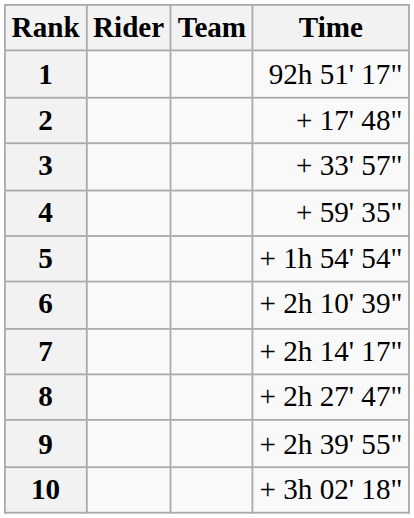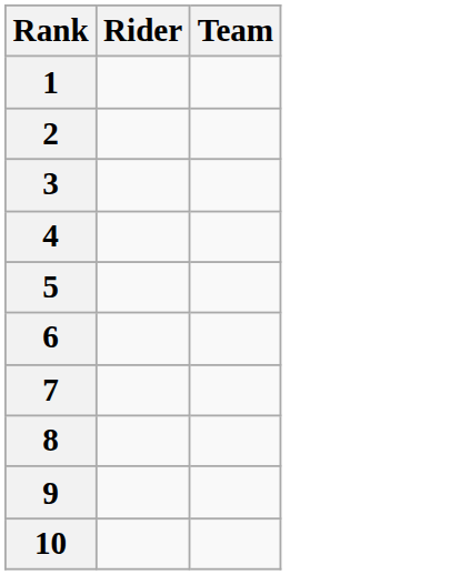 <table class="wikitable">
 <tr>
 <th scope="col">Rank</th>
 <th scope="col">Rider</th>
 <th scope="col">Team</th>
-<th scope="col">Time</th>
 </tr>
 <tr>
 <th scope="row">1</th>
 <td> </td>
 <td></td>
-<td style="text-align:right;">92h 51' 17"</td>
 </tr>
 <tr>
 <th scope="row">2</th>
 <td></td>
 <td></td>
-<td style="text-align:right;">+ 17' 48"</td>
 </tr>
 <tr>
 <th scope="row">3</th>
 <td></td>
 <td></td>
-<td style="text-align:right;">+ 33' 57"</td>
 </tr>
 <tr>
 <th scope="row">4</th>
 <td></td>
 <td></td>
-<td style="text-align:right;">+ 59' 35"</td>
 </tr>
 <tr>
 <th scope="row">5</th>
 <td></td>
 <td></td>
-<td style="text-align:right;">+ 1h 54' 54"</td>
 </tr>
 <tr>
 <th scope="row">6</th>
 <td></td>
 <td></td>
-<td style="text-align:right;">+ 2h 10' 39"</td>
 </tr>
 <tr>
 <th scope="row">7</th>
 <td></td>
 <td></td>
-<td style="text-align:right;">+ 2h 14' 17"</td>
 </tr>
 <tr>
 <th scope="row">8</th>
 <td></td>
 <td></td>
-<td style="text-align:right;">+ 2h 27' 47"</td>
 </tr>
 <tr>
 <th scope="row">9</th>
 <td></td>
 <td></td>
-<td style="text-align:right;">+ 2h 39' 55"</td>
 </tr>
 <tr>
 <th scope="row">10</th>
 <td></td>
 <td></td>
-<td style="text-align:right;">+ 3h 02' 18"</td>
 </tr>
 </table>
